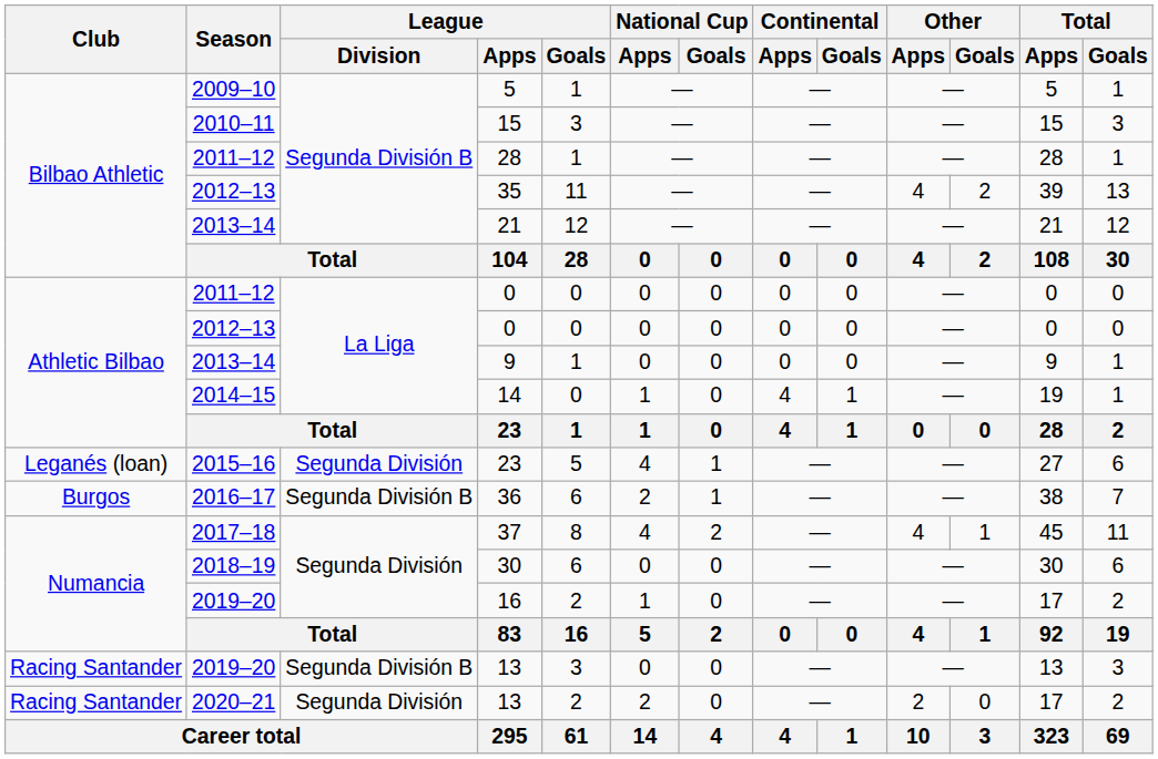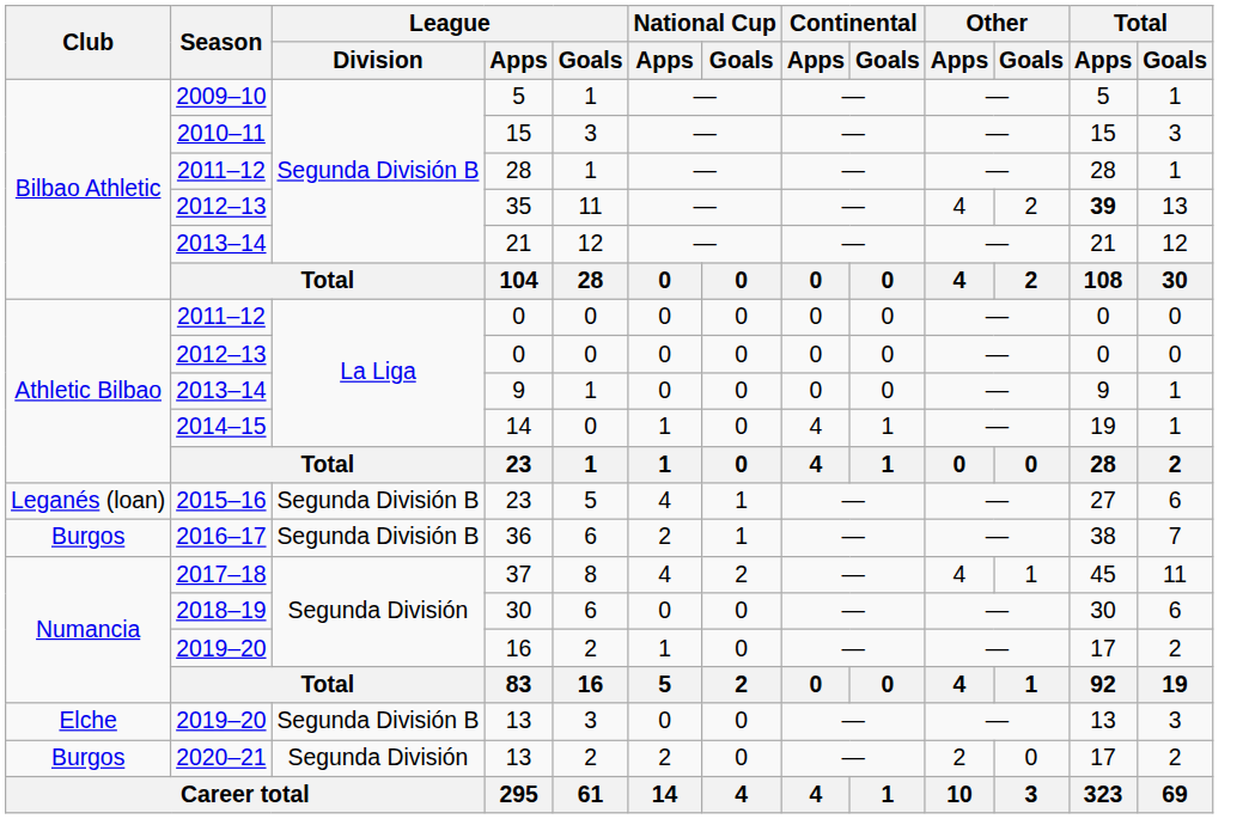 <table class="wikitable" style="text-align:center">
 <tr>
 <th rowspan="2">Club</th>
 <th rowspan="2">Season</th>
 <th colspan="3">League</th>
 <th colspan="2">National Cup</th>
 <th colspan="2">Continental</th>
 <th colspan="2">Other</th>
 <th colspan="2">Total</th>
 </tr>
 <tr>
 <th>Division</th>
 <th>Apps</th>
 <th>Goals</th>
 <th>Apps</th>
 <th>Goals</th>
 <th>Apps</th>
 <th>Goals</th>
 <th>Apps</th>
 <th>Goals</th>
 <th>Apps</th>
 <th>Goals</th>
 </tr>
 <tr>
 <td rowspan="6"><a href='#'>Bilbao Athletic</a></td>
 <td><a href='#'>2009–10</a></td>
 <td rowspan="5"><a href='#'>Segunda División B</a></td>
 <td>5</td>
 <td>1</td>
 <td colspan="2">—</td>
 <td colspan="2">—</td>
 <td colspan="2">—</td>
 <td>5</td>
 <td>1</td>
 </tr>
 <tr>
 <td><a href='#'>2010–11</a></td>
 <td>15</td>
 <td>3</td>
 <td colspan="2">—</td>
 <td colspan="2">—</td>
 <td colspan="2">—</td>
 <td>15</td>
 <td>3</td>
 </tr>
 <tr>
 <td><a href='#'>2011–12</a></td>
 <td>28</td>
 <td>1</td>
 <td colspan="2">—</td>
 <td colspan="2">—</td>
 <td colspan="2">—</td>
 <td>28</td>
 <td>1</td>
 </tr>
 <tr>
 <td><a href='#'>2012–13</a></td>
 <td>35</td>
 <td>11</td>
 <td colspan="2">—</td>
 <td colspan="2">—</td>
 <td>4</td>
 <td>2</td>
-<td>39</td>
+<td><strong>39</strong></td>
 <td>13</td>
 </tr>
 <tr>
 <td><a href='#'>2013–14</a></td>
 <td>21</td>
 <td>12</td>
 <td colspan="2">—</td>
 <td colspan="2">—</td>
 <td colspan="2">—</td>
 <td>21</td>
 <td>12</td>
 </tr>
 <tr>
 <th colspan="2">Total</th>
 <th>104</th>
 <th>28</th>
 <th>0</th>
 <th>0</th>
 <th>0</th>
 <th>0</th>
 <th>4</th>
 <th>2</th>
 <th>108</th>
 <th>30</th>
 </tr>
 <tr>
 <td rowspan="5"><a href='#'>Athletic Bilbao</a></td>
 <td><a href='#'>2011–12</a></td>
 <td rowspan="4"><a href='#'>La Liga</a></td>
 <td>0</td>
 <td>0</td>
 <td>0</td>
 <td>0</td>
 <td>0</td>
 <td>0</td>
 <td colspan="2">—</td>
 <td>0</td>
 <td>0</td>
 </tr>
 <tr>
 <td><a href='#'>2012–13</a></td>
 <td>0</td>
 <td>0</td>
 <td>0</td>
 <td>0</td>
 <td>0</td>
 <td>0</td>
 <td colspan="2">—</td>
 <td>0</td>
 <td>0</td>
 </tr>
 <tr>
 <td><a href='#'>2013–14</a></td>
 <td>9</td>
 <td>1</td>
 <td>0</td>
 <td>0</td>
 <td>0</td>
 <td>0</td>
 <td colspan="2">—</td>
 <td>9</td>
 <td>1</td>
 </tr>
 <tr>
 <td><a href='#'>2014–15</a></td>
 <td>14</td>
 <td>0</td>
 <td>1</td>
 <td>0</td>
 <td>4</td>
 <td>1</td>
 <td colspan="2">—</td>
 <td>19</td>
 <td>1</td>
 </tr>
 <tr>
 <th colspan="2">Total</th>
 <th>23</th>
 <th>1</th>
 <th>1</th>
 <th>0</th>
 <th>4</th>
 <th>1</th>
 <th>0</th>
 <th>0</th>
 <th>28</th>
 <th>2</th>
 </tr>
 <tr>
 <td><a href='#'>Leganés</a> (loan)</td>
 <td><a href='#'>2015–16</a></td>
-<td><a href='#'>Segunda División</a></td>
+<td>Segunda División B</td>
 <td>23</td>
 <td>5</td>
 <td>4</td>
 <td>1</td>
 <td colspan="2">—</td>
 <td colspan="2">—</td>
 <td>27</td>
 <td>6</td>
 </tr>
 <tr>
 <td><a href='#'>Burgos</a></td>
 <td><a href='#'>2016–17</a></td>
 <td>Segunda División B</td>
 <td>36</td>
 <td>6</td>
 <td>2</td>
 <td>1</td>
 <td colspan="2">—</td>
 <td colspan="2">—</td>
 <td>38</td>
 <td>7</td>
 </tr>
 <tr>
 <td rowspan="4"><a href='#'>Numancia</a></td>
 <td><a href='#'>2017–18</a></td>
 <td rowspan="3">Segunda División</td>
 <td>37</td>
 <td>8</td>
 <td>4</td>
 <td>2</td>
 <td colspan="2">—</td>
 <td>4</td>
 <td>1</td>
 <td>45</td>
 <td>11</td>
 </tr>
 <tr>
 <td><a href='#'>2018–19</a></td>
 <td>30</td>
 <td>6</td>
 <td>0</td>
 <td>0</td>
 <td colspan="2">—</td>
 <td colspan="2">—</td>
 <td>30</td>
 <td>6</td>
 </tr>
 <tr>
 <td><a href='#'>2019–20</a></td>
 <td>16</td>
 <td>2</td>
 <td>1</td>
 <td>0</td>
 <td colspan="2">—</td>
 <td colspan="2">—</td>
 <td>17</td>
 <td>2</td>
 </tr>
 <tr>
 <th colspan="2">Total</th>
 <th>83</th>
 <th>16</th>
 <th>5</th>
 <th>2</th>
 <th>0</th>
 <th>0</th>
 <th>4</th>
 <th>1</th>
 <th>92</th>
 <th>19</th>
 </tr>
 <tr>
-<td><a href='#'>Racing Santander</a></td>
+<td><a href='#'>Elche</a></td>
 <td><a href='#'>2019–20</a></td>
 <td>Segunda División B</td>
 <td>13</td>
 <td>3</td>
 <td>0</td>
 <td>0</td>
 <td colspan="2">—</td>
 <td colspan="2">—</td>
 <td>13</td>
 <td>3</td>
 </tr>
 <tr>
-<td><a href='#'>Racing Santander</a></td>
+<td><a href='#'>Burgos</a></td>
 <td><a href='#'>2020–21</a></td>
 <td>Segunda División</td>
 <td>13</td>
 <td>2</td>
 <td>2</td>
 <td>0</td>
 <td colspan="2">—</td>
 <td>2</td>
 <td>0</td>
 <td>17</td>
 <td>2</td>
 </tr>
 <tr>
 <th colspan="3">Career total</th>
 <th>295</th>
 <th>61</th>
 <th>14</th>
 <th>4</th>
 <th>4</th>
 <th>1</th>
 <th>10</th>
 <th>3</th>
 <th>323</th>
 <th>69</th>
 </tr>
 </table>
